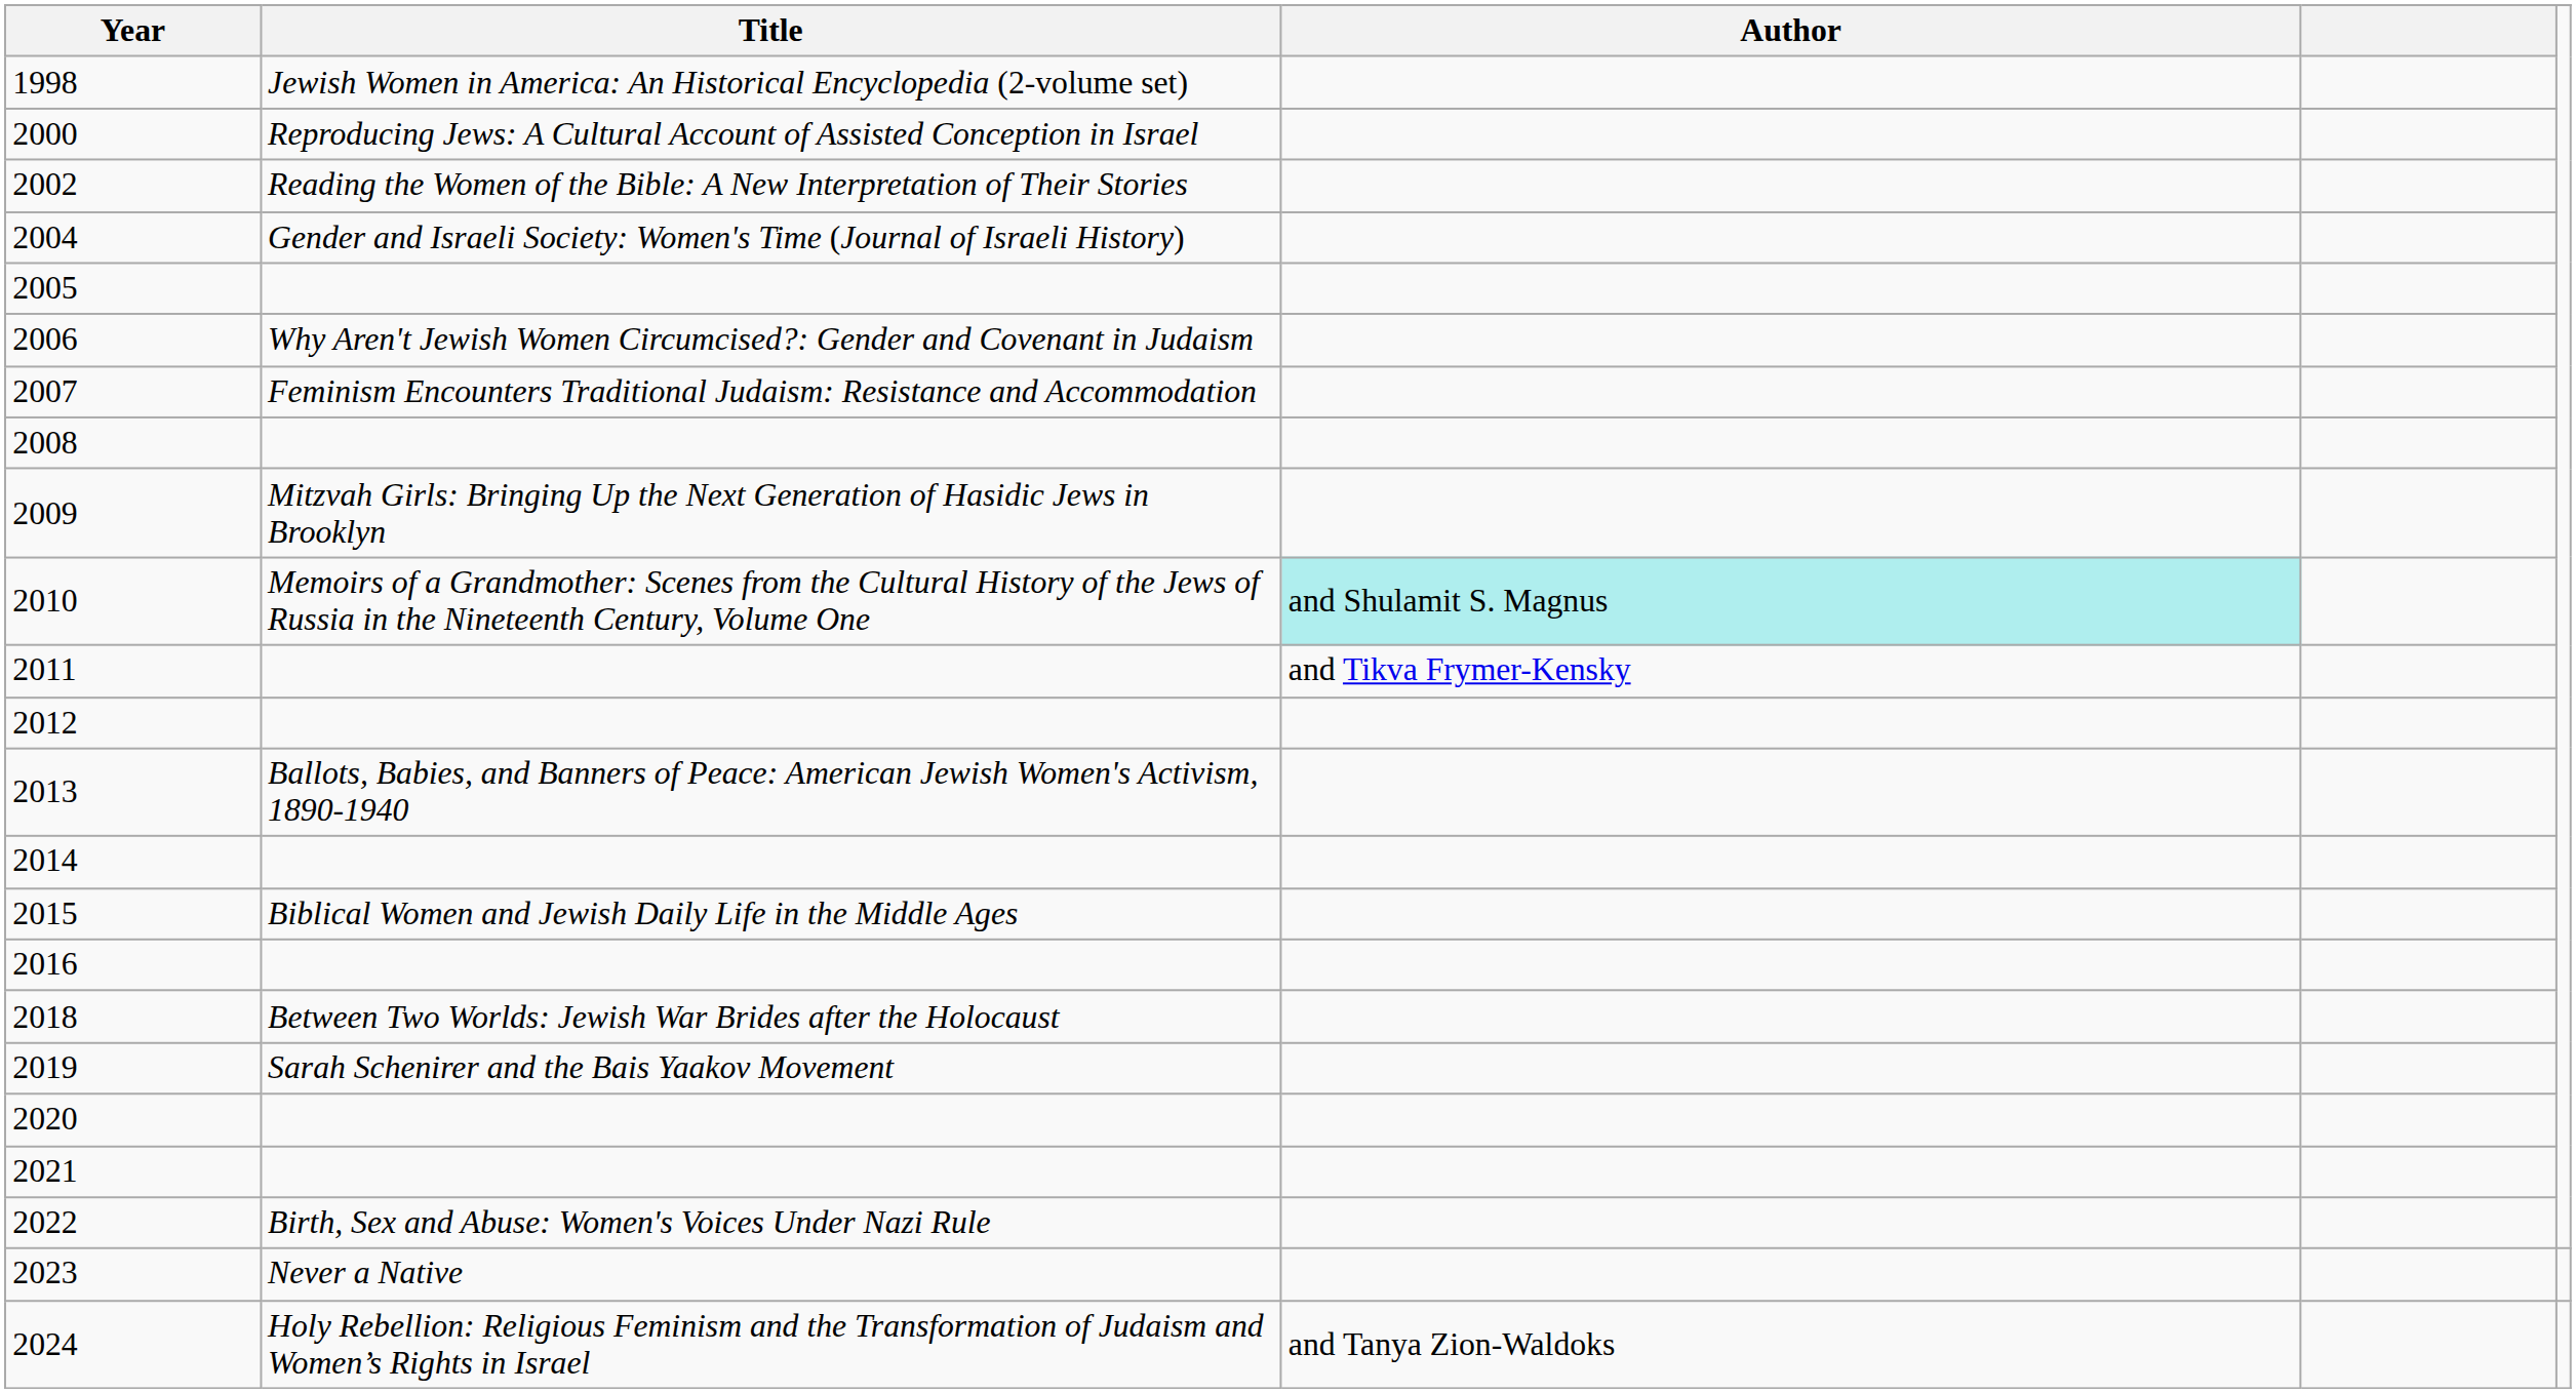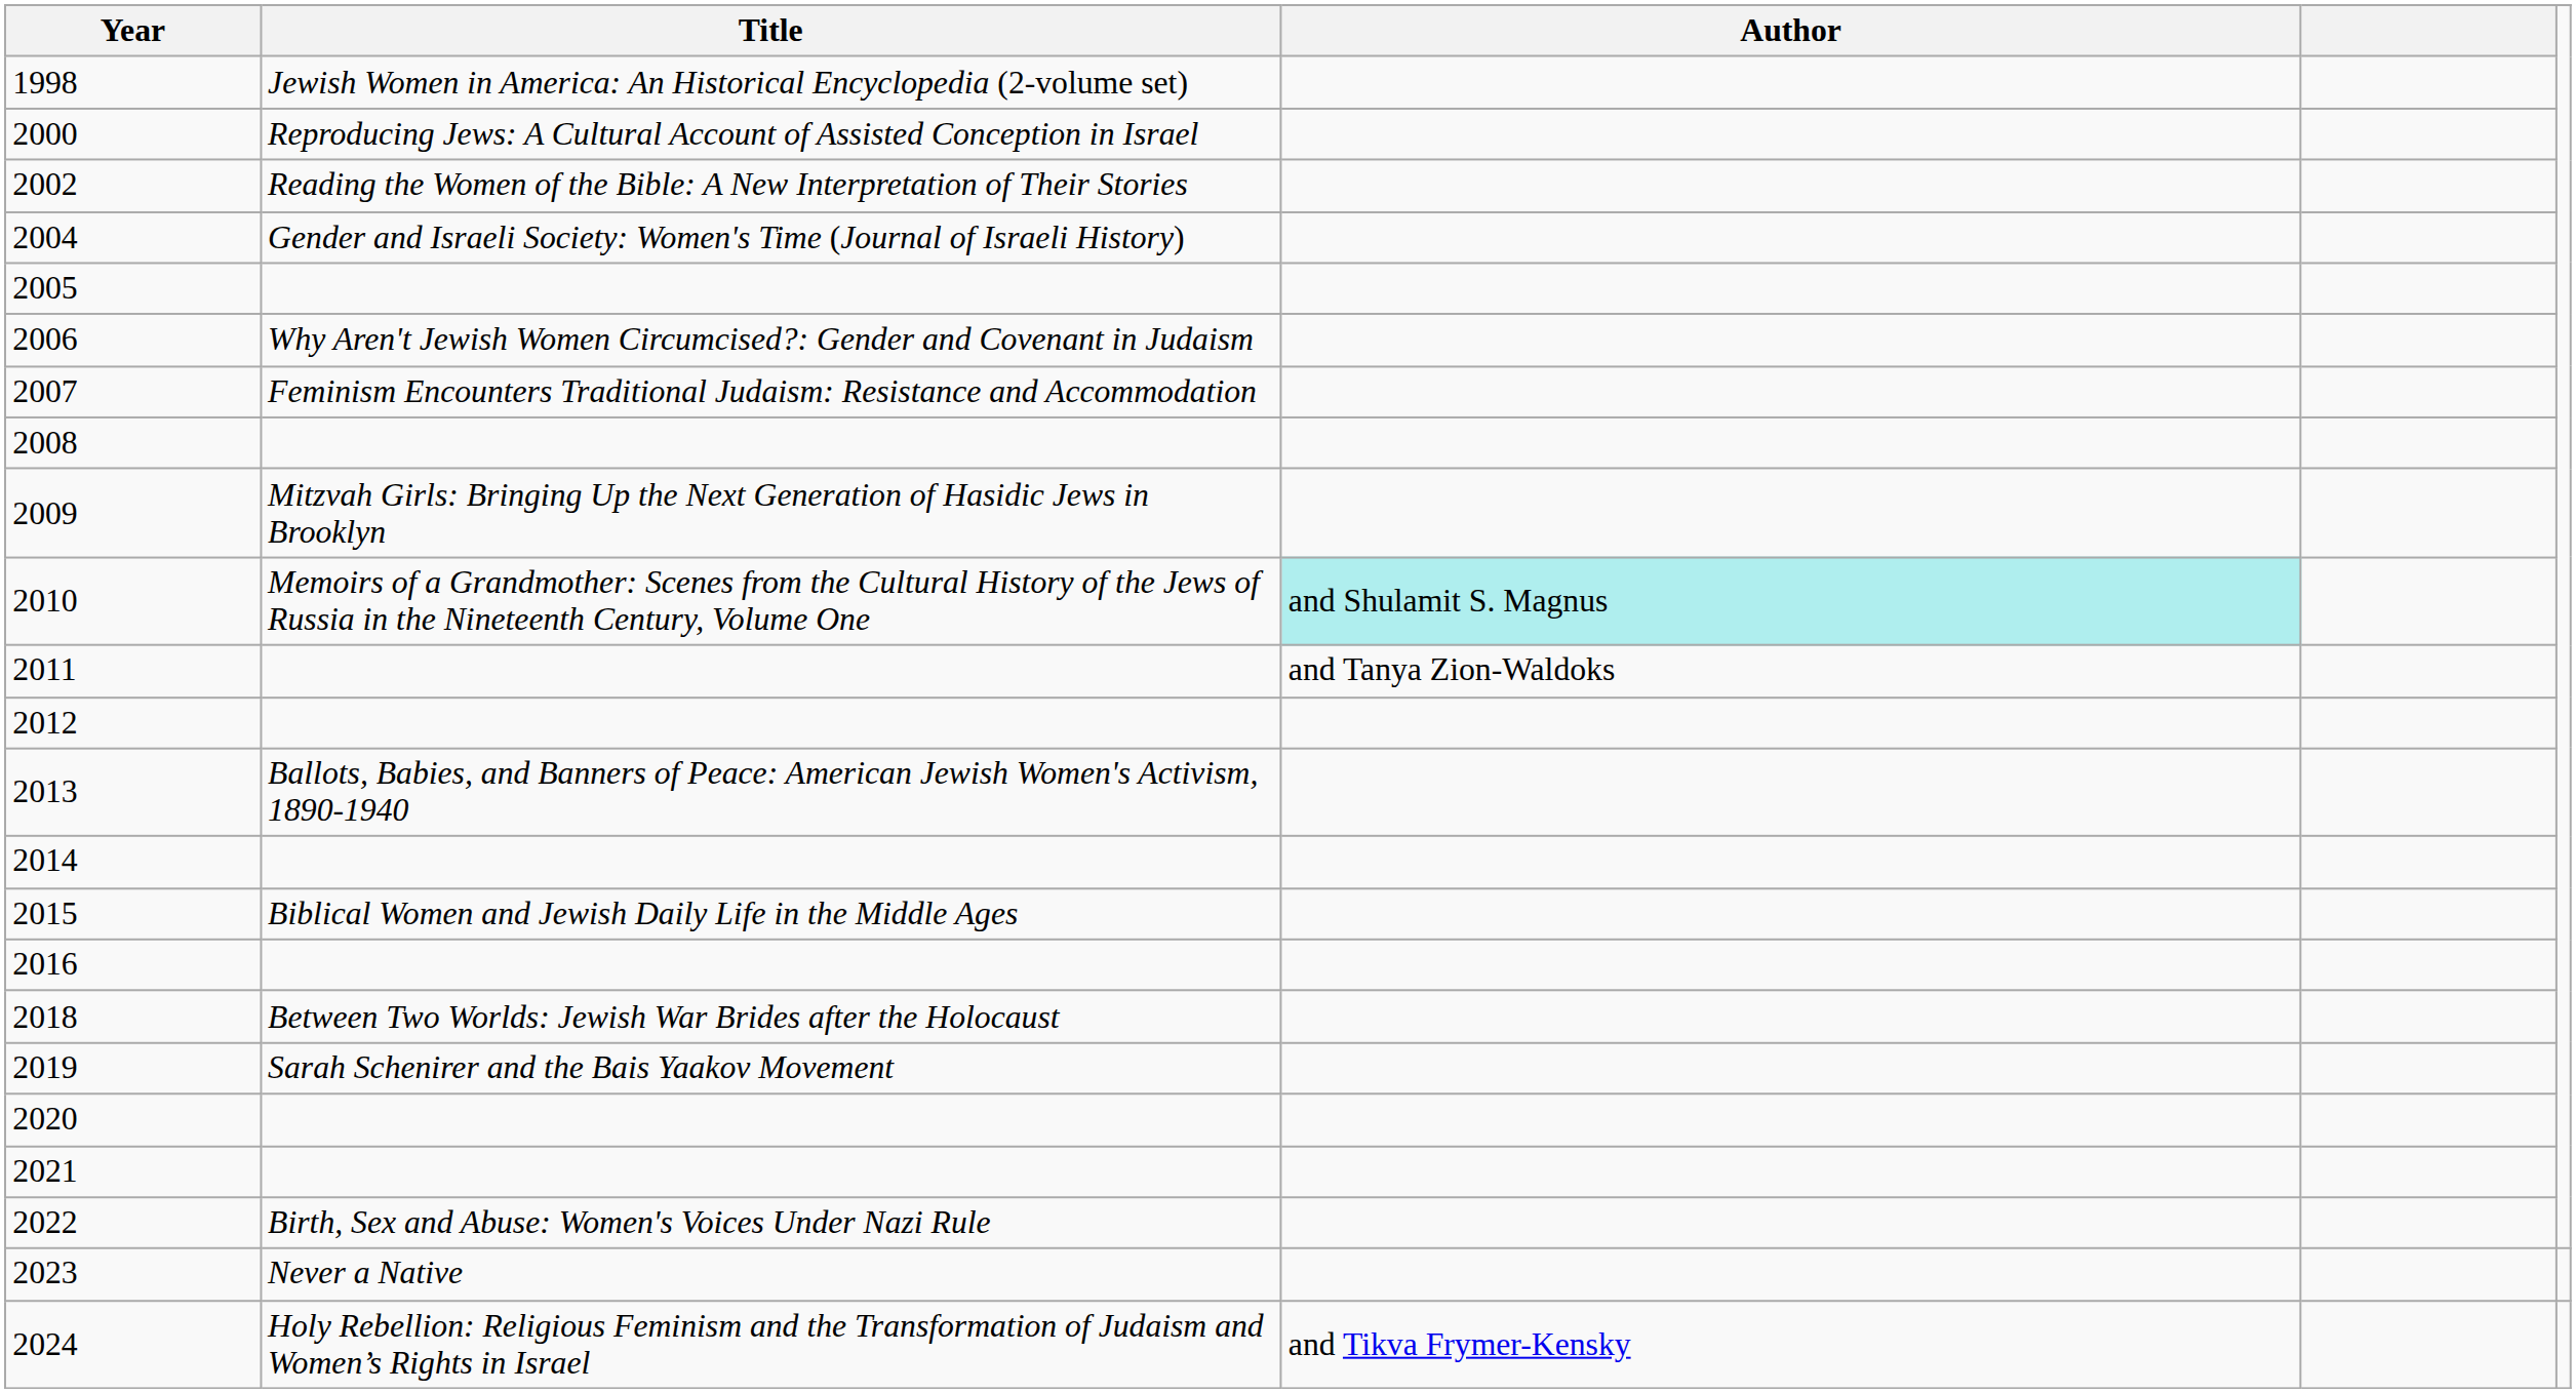 <table class="wikitable sortable" style="width:100%">
 <tr>
 <th scope="col" style="width:10%">Year</th>
 <th scope="col" style="width:40%">Title</th>
 <th scope="col" style="width:40%">Author</th>
 <th scope="col" style="width:10%"></th>
 </tr>
 <tr>
 <td>1998</td>
 <td><em>Jewish Women in America: An Historical Encyclopedia</em> (2-volume set)</td>
 <td></td>
 <td></td>
 </tr>
 <tr>
 <td>2000</td>
 <td><em>Reproducing Jews: A Cultural Account of Assisted Conception in Israel</em></td>
 <td></td>
 <td></td>
 </tr>
 <tr>
 <td>2002</td>
 <td><em>Reading the Women of the Bible: A New Interpretation of Their Stories</em></td>
 <td></td>
 <td></td>
 </tr>
 <tr>
 <td>2004</td>
 <td><em>Gender and Israeli Society: Women's Time</em> (<em>Journal of Israeli History</em>)</td>
 <td></td>
 <td></td>
 </tr>
 <tr>
 <td>2005</td>
 <td><em></em></td>
 <td></td>
 <td></td>
 </tr>
 <tr>
 <td>2006</td>
 <td><em>Why Aren't Jewish Women Circumcised?: Gender and Covenant in Judaism</em></td>
 <td></td>
 <td></td>
 </tr>
 <tr>
 <td>2007</td>
 <td><em>Feminism Encounters Traditional Judaism: Resistance and Accommodation</em></td>
 <td></td>
 <td></td>
 </tr>
 <tr>
 <td>2008</td>
 <td><em></em></td>
 <td></td>
 <td></td>
 </tr>
 <tr>
 <td>2009</td>
 <td><em>Mitzvah Girls: Bringing Up the Next Generation of Hasidic Jews in Brooklyn</em></td>
 <td></td>
 <td></td>
 </tr>
 <tr>
 <td>2010</td>
 <td><em>Memoirs of a Grandmother: Scenes from the Cultural History of the Jews of Russia in the Nineteenth Century, Volume One</em></td>
 <td style="background: paleturquoise;"> and Shulamit S. Magnus</td>
 <td></td>
 </tr>
 <tr>
 <td>2011</td>
 <td><em></em></td>
-<td> and <a href='#'>Tikva Frymer-Kensky</a></td>
+<td> and Tanya Zion-Waldoks</td>
 <td></td>
 </tr>
 <tr>
 <td>2012</td>
 <td><em></em></td>
 <td></td>
 <td></td>
 </tr>
 <tr>
 <td>2013</td>
 <td><em>Ballots, Babies, and Banners of Peace: American Jewish Women's Activism, 1890-1940</em></td>
 <td></td>
 <td></td>
 </tr>
 <tr>
 <td>2014</td>
 <td><em></em></td>
 <td></td>
 <td></td>
 </tr>
 <tr>
 <td>2015</td>
 <td><em>Biblical Women and Jewish Daily Life in the Middle Ages</em></td>
 <td></td>
 <td></td>
 </tr>
 <tr>
 <td>2016</td>
 <td><em></em></td>
 <td></td>
 <td></td>
 </tr>
 <tr>
 <td>2018</td>
 <td><em>Between Two Worlds: Jewish War Brides after the Holocaust</em></td>
 <td></td>
 <td></td>
 </tr>
 <tr>
 <td>2019</td>
 <td><em>Sarah Schenirer and the Bais Yaakov Movement</em></td>
 <td></td>
 <td></td>
 </tr>
 <tr>
 <td>2020</td>
 <td><em></em></td>
 <td></td>
 <td></td>
 </tr>
 <tr>
 <td>2021</td>
 <td><em></em></td>
 <td></td>
 <td></td>
 </tr>
 <tr>
 <td>2022</td>
 <td><em>Birth, Sex and Abuse: Women's Voices Under Nazi Rule</em></td>
 <td></td>
 <td></td>
 </tr>
 <tr>
 <td>2023</td>
 <td><em>Never a Native</em></td>
 <td></td>
 <td></td>
 <td></td>
 </tr>
 <tr>
 <td>2024</td>
 <td><em>Holy Rebellion: Religious Feminism and the Transformation of Judaism and Women’s Rights in Israel</em></td>
-<td> and Tanya Zion-Waldoks</td>
+<td> and <a href='#'>Tikva Frymer-Kensky</a></td>
 <td></td>
 </tr>
 </table>
